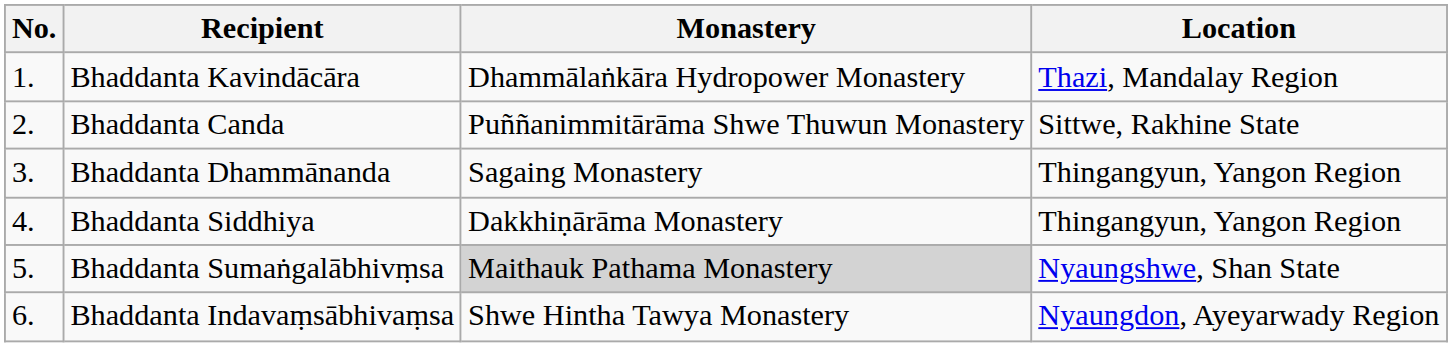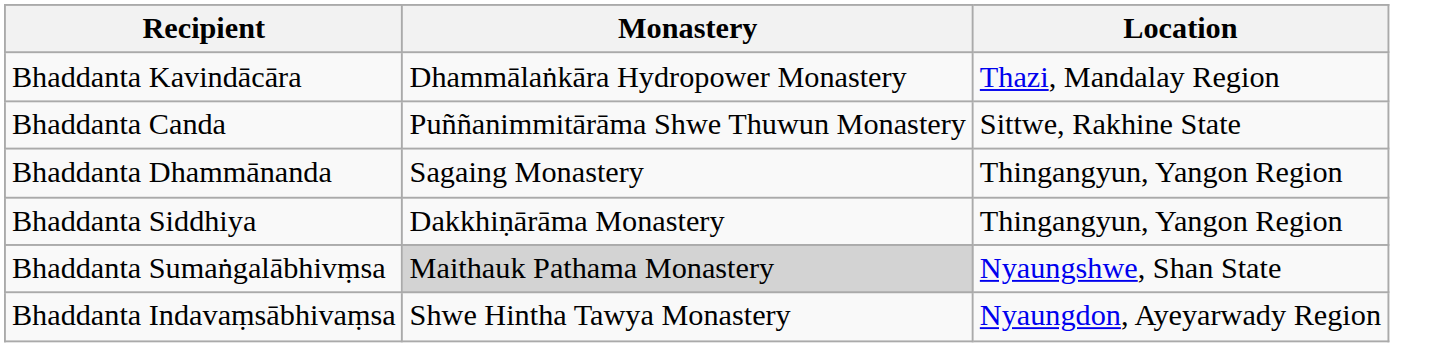 <table class="wikitable">
 <tr>
-<th>No.</th>
 <th>Recipient</th>
 <th>Monastery</th>
 <th>Location</th>
 </tr>
 <tr>
-<td>1.</td>
 <td>Bhaddanta Kavindācāra</td>
 <td>Dhammālaṅkāra Hydropower Monastery</td>
 <td><a href='#'>Thazi</a>, Mandalay Region</td>
 </tr>
 <tr>
-<td>2.</td>
 <td>Bhaddanta Canda</td>
 <td>Puññanimmitārāma Shwe Thuwun Monastery</td>
 <td>Sittwe, Rakhine State</td>
 </tr>
 <tr>
-<td>3.</td>
 <td>Bhaddanta Dhammānanda</td>
 <td>Sagaing Monastery</td>
 <td>Thingangyun, Yangon Region</td>
 </tr>
 <tr>
-<td>4.</td>
 <td>Bhaddanta Siddhiya</td>
 <td>Dakkhiṇārāma Monastery</td>
 <td>Thingangyun, Yangon Region</td>
 </tr>
 <tr>
-<td>5.</td>
 <td>Bhaddanta Sumaṅgalābhivṃsa</td>
 <td style="background: lightgrey;">Maithauk Pathama Monastery</td>
 <td><a href='#'>Nyaungshwe</a>, Shan State</td>
 </tr>
 <tr>
-<td>6.</td>
 <td>Bhaddanta Indavaṃsābhivaṃsa</td>
 <td>Shwe Hintha Tawya Monastery</td>
 <td><a href='#'>Nyaungdon</a>, Ayeyarwady Region</td>
 </tr>
 </table>
